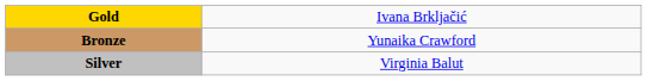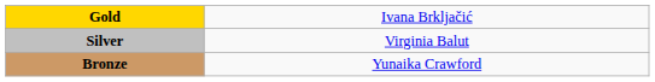 <table class="wikitable" style="text-align:center; " width="35%">
 <tr>
 <td bgcolor="gold"><strong>Gold</strong></td>
 <td><a href='#'>Ivana Brkljačić</a><br>  <small><em></em></small></td>
 </tr>
 <tr>
+<td bgcolor="silver"><strong>Silver</strong></td>
+<td><a href='#'>Virginia Balut</a><br>  <small><em></em></small></td>
+</tr>
+<tr>
 <td bgcolor="CC9966"><strong>Bronze</strong></td>
 <td><a href='#'>Yunaika Crawford</a><br>  <small><em></em></small></td>
 </tr>
-<tr>
-<td bgcolor="silver"><strong>Silver</strong></td>
-<td><a href='#'>Virginia Balut</a><br>  <small><em></em></small></td>
-</tr>
 </table>
